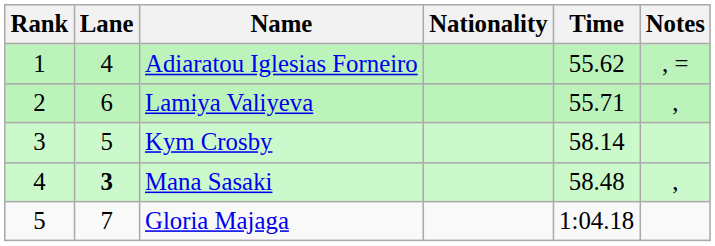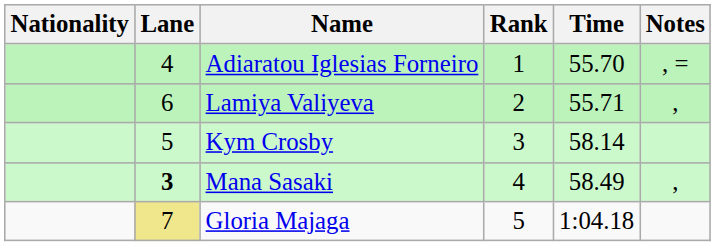 <table class="wikitable sortable" style="text-align:center">
 <tr>
-<th>Rank</th>
+<th>Nationality</th>
 <th>Lane</th>
 <th>Name</th>
-<th>Nationality</th>
+<th>Rank</th>
 <th>Time</th>
 <th>Notes</th>
 </tr>
 <tr bgcolor=bbf3bb>
-<td>1</td>
+<td align="left"></td>
 <td>4</td>
 <td align="left"><a href='#'>Adiaratou Iglesias Forneiro</a></td>
-<td align="left"></td>
-<td>55.62</td>
+<td>1</td>
+<td>55.70</td>
 <td>, =</td>
 </tr>
 <tr bgcolor=bbf3bb>
-<td>2</td>
+<td align="left"></td>
 <td>6</td>
 <td align="left"><a href='#'>Lamiya Valiyeva</a></td>
-<td align="left"></td>
+<td>2</td>
 <td>55.71</td>
 <td>, </td>
 </tr>
 <tr bgcolor=ccf9cc>
-<td>3</td>
+<td align="left"></td>
 <td>5</td>
 <td align="left"><a href='#'>Kym Crosby</a></td>
-<td align="left"></td>
+<td>3</td>
 <td>58.14</td>
 <td></td>
 </tr>
 <tr bgcolor=ccf9cc>
-<td>4</td>
+<td align="left"></td>
 <td><strong>3</strong></td>
 <td align="left"><a href='#'>Mana Sasaki</a></td>
-<td align="left"></td>
-<td>58.48</td>
+<td>4</td>
+<td>58.49</td>
 <td>, </td>
 </tr>
 <tr>
+<td align="left"></td>
+<td style="background: khaki;">7</td>
+<td align="left"><a href='#'>Gloria Majaga</a></td>
 <td>5</td>
-<td>7</td>
-<td align="left"><a href='#'>Gloria Majaga</a></td>
-<td align="left"></td>
 <td>1:04.18</td>
 <td></td>
 </tr>
 </table>
